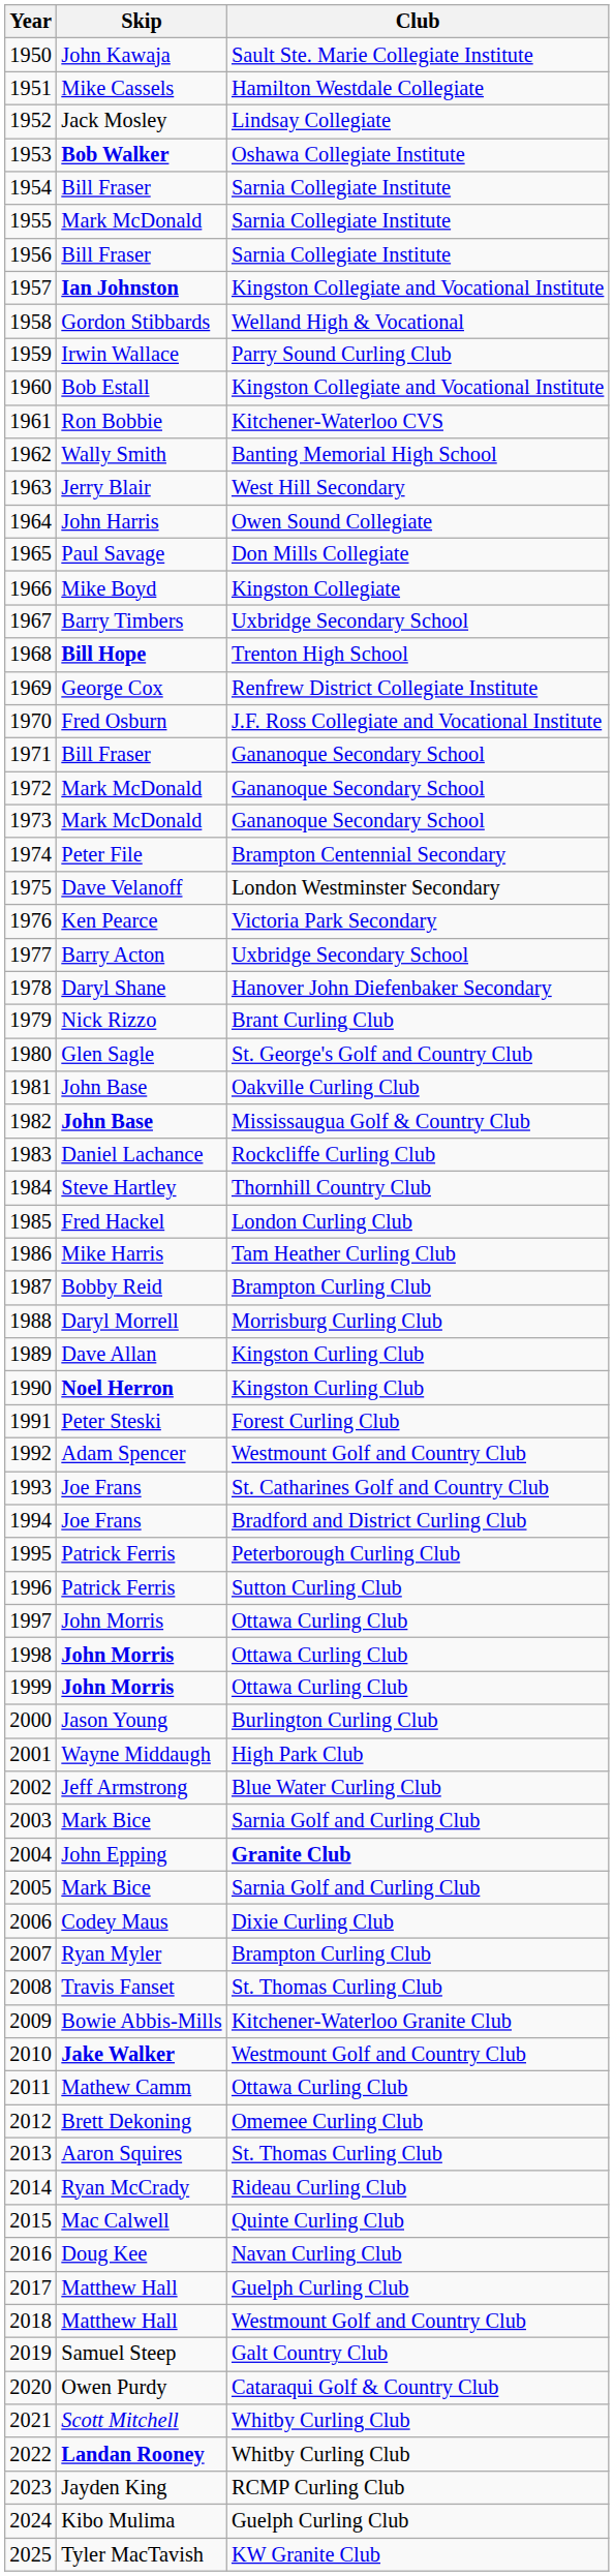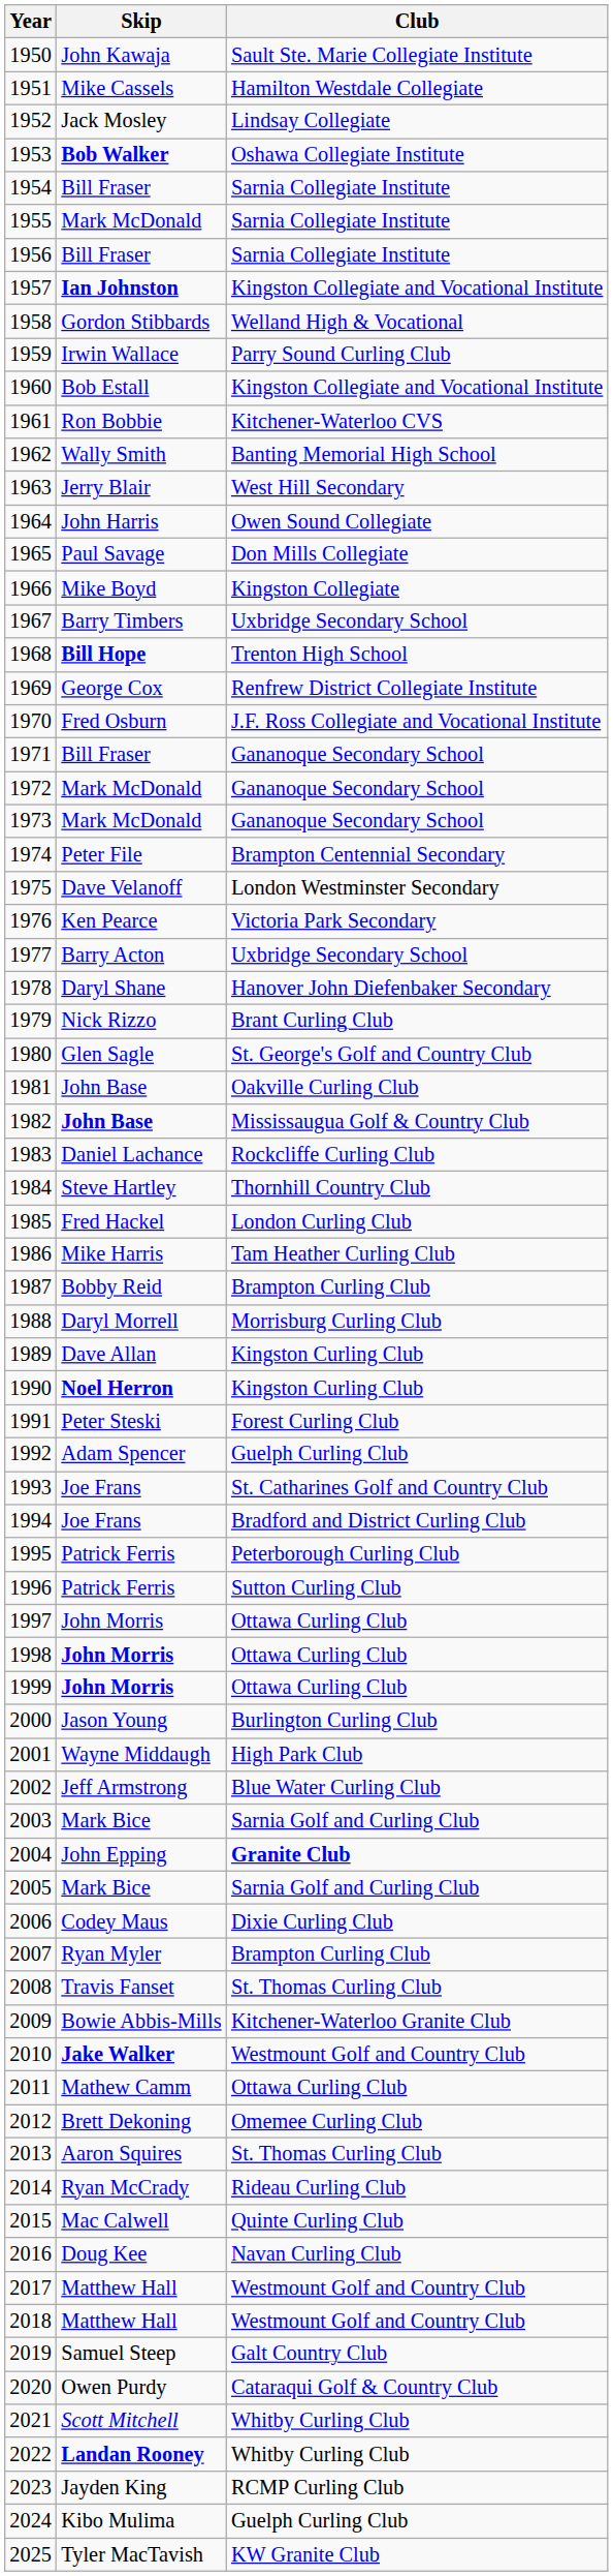 <table class="wikitable">
 <tr>
 <th>Year</th>
 <th>Skip</th>
 <th>Club</th>
 </tr>
 <tr>
 <td>1950</td>
 <td><a href='#'>John Kawaja</a></td>
 <td><a href='#'>Sault Ste. Marie Collegiate Institute</a></td>
 </tr>
 <tr>
 <td>1951</td>
 <td><a href='#'>Mike Cassels</a></td>
 <td><a href='#'>Hamilton Westdale Collegiate</a></td>
 </tr>
 <tr>
 <td>1952</td>
 <td>Jack Mosley</td>
 <td><a href='#'>Lindsay Collegiate</a></td>
 </tr>
 <tr>
 <td>1953</td>
 <td><strong><a href='#'>Bob Walker</a></strong></td>
 <td><a href='#'>Oshawa Collegiate Institute</a></td>
 </tr>
 <tr>
 <td>1954</td>
 <td><a href='#'>Bill Fraser</a></td>
 <td><a href='#'>Sarnia Collegiate Institute</a></td>
 </tr>
 <tr>
 <td>1955</td>
 <td><a href='#'>Mark McDonald</a></td>
 <td><a href='#'>Sarnia Collegiate Institute</a></td>
 </tr>
 <tr>
 <td>1956</td>
 <td><a href='#'>Bill Fraser</a></td>
 <td><a href='#'>Sarnia Collegiate Institute</a></td>
 </tr>
 <tr>
 <td>1957</td>
 <td><strong><a href='#'>Ian Johnston</a></strong></td>
 <td><a href='#'>Kingston Collegiate and Vocational Institute</a></td>
 </tr>
 <tr>
 <td>1958</td>
 <td><a href='#'>Gordon Stibbards</a></td>
 <td><a href='#'>Welland High & Vocational</a></td>
 </tr>
 <tr>
 <td>1959</td>
 <td><a href='#'>Irwin Wallace</a></td>
 <td><a href='#'>Parry Sound Curling Club</a></td>
 </tr>
 <tr>
 <td>1960</td>
 <td><a href='#'>Bob Estall</a></td>
 <td><a href='#'>Kingston Collegiate and Vocational Institute</a></td>
 </tr>
 <tr>
 <td>1961</td>
 <td><a href='#'>Ron Bobbie</a></td>
 <td><a href='#'>Kitchener-Waterloo CVS</a></td>
 </tr>
 <tr>
 <td>1962</td>
 <td><a href='#'>Wally Smith</a></td>
 <td><a href='#'>Banting Memorial High School</a></td>
 </tr>
 <tr>
 <td>1963</td>
 <td><a href='#'>Jerry Blair</a></td>
 <td><a href='#'>West Hill Secondary</a></td>
 </tr>
 <tr>
 <td>1964</td>
 <td><a href='#'>John Harris</a></td>
 <td><a href='#'>Owen Sound Collegiate</a></td>
 </tr>
 <tr>
 <td>1965</td>
 <td><a href='#'>Paul Savage</a></td>
 <td><a href='#'>Don Mills Collegiate</a></td>
 </tr>
 <tr>
 <td>1966</td>
 <td><a href='#'>Mike Boyd</a></td>
 <td><a href='#'>Kingston Collegiate</a></td>
 </tr>
 <tr>
 <td>1967</td>
 <td><a href='#'>Barry Timbers</a></td>
 <td><a href='#'>Uxbridge Secondary School</a></td>
 </tr>
 <tr>
 <td>1968</td>
 <td><strong><a href='#'>Bill Hope</a></strong></td>
 <td><a href='#'>Trenton High School</a></td>
 </tr>
 <tr>
 <td>1969</td>
 <td><a href='#'>George Cox</a></td>
 <td><a href='#'>Renfrew District Collegiate Institute</a></td>
 </tr>
 <tr>
 <td>1970</td>
 <td><a href='#'>Fred Osburn</a></td>
 <td><a href='#'>J.F. Ross Collegiate and Vocational Institute</a></td>
 </tr>
 <tr>
 <td>1971</td>
 <td><a href='#'>Bill Fraser</a></td>
 <td><a href='#'>Gananoque Secondary School</a></td>
 </tr>
 <tr>
 <td>1972</td>
 <td><a href='#'>Mark McDonald</a></td>
 <td><a href='#'>Gananoque Secondary School</a></td>
 </tr>
 <tr>
 <td>1973</td>
 <td><a href='#'>Mark McDonald</a></td>
 <td><a href='#'>Gananoque Secondary School</a></td>
 </tr>
 <tr>
 <td>1974</td>
 <td><a href='#'>Peter File</a></td>
 <td><a href='#'>Brampton Centennial Secondary</a></td>
 </tr>
 <tr>
 <td>1975</td>
 <td><a href='#'>Dave Velanoff</a></td>
 <td>London Westminster Secondary</td>
 </tr>
 <tr>
 <td>1976</td>
 <td><a href='#'>Ken Pearce</a></td>
 <td><a href='#'>Victoria Park Secondary</a></td>
 </tr>
 <tr>
 <td>1977</td>
 <td><a href='#'>Barry Acton</a></td>
 <td><a href='#'>Uxbridge Secondary School</a></td>
 </tr>
 <tr>
 <td>1978</td>
 <td><a href='#'>Daryl Shane</a></td>
 <td><a href='#'>Hanover John Diefenbaker Secondary</a></td>
 </tr>
 <tr>
 <td>1979</td>
 <td><a href='#'>Nick Rizzo</a></td>
 <td><a href='#'>Brant Curling Club</a></td>
 </tr>
 <tr>
 <td>1980</td>
 <td><a href='#'>Glen Sagle</a></td>
 <td><a href='#'>St. George's Golf and Country Club</a></td>
 </tr>
 <tr>
 <td>1981</td>
 <td><a href='#'>John Base</a></td>
 <td><a href='#'>Oakville Curling Club</a></td>
 </tr>
 <tr>
 <td>1982</td>
 <td><strong><a href='#'>John Base</a></strong></td>
 <td><a href='#'>Mississaugua Golf & Country Club</a></td>
 </tr>
 <tr>
 <td>1983</td>
 <td><a href='#'>Daniel Lachance</a></td>
 <td><a href='#'>Rockcliffe Curling Club</a></td>
 </tr>
 <tr>
 <td>1984</td>
 <td><a href='#'>Steve Hartley</a></td>
 <td><a href='#'>Thornhill Country Club</a></td>
 </tr>
 <tr>
 <td>1985</td>
 <td><a href='#'>Fred Hackel</a></td>
 <td><a href='#'>London Curling Club</a></td>
 </tr>
 <tr>
 <td>1986</td>
 <td><a href='#'>Mike Harris</a></td>
 <td><a href='#'>Tam Heather Curling Club</a></td>
 </tr>
 <tr>
 <td>1987</td>
 <td><a href='#'>Bobby Reid</a></td>
 <td><a href='#'>Brampton Curling Club</a></td>
 </tr>
 <tr>
 <td>1988</td>
 <td><a href='#'>Daryl Morrell</a></td>
 <td><a href='#'>Morrisburg Curling Club</a></td>
 </tr>
 <tr>
 <td>1989</td>
 <td><a href='#'>Dave Allan</a></td>
 <td><a href='#'>Kingston Curling Club</a></td>
 </tr>
 <tr>
 <td>1990</td>
 <td><strong><a href='#'>Noel Herron</a></strong></td>
 <td><a href='#'>Kingston Curling Club</a></td>
 </tr>
 <tr>
 <td>1991</td>
 <td><a href='#'>Peter Steski</a></td>
 <td><a href='#'>Forest Curling Club</a></td>
 </tr>
 <tr>
 <td>1992</td>
 <td><a href='#'>Adam Spencer</a></td>
-<td><a href='#'>Westmount Golf and Country Club</a></td>
+<td><a href='#'>Guelph Curling Club</a></td>
 </tr>
 <tr>
 <td>1993</td>
 <td><a href='#'>Joe Frans</a></td>
 <td><a href='#'>St. Catharines Golf and Country Club</a></td>
 </tr>
 <tr>
 <td>1994</td>
 <td><a href='#'>Joe Frans</a></td>
 <td><a href='#'>Bradford and District Curling Club</a></td>
 </tr>
 <tr>
 <td>1995</td>
 <td><a href='#'>Patrick Ferris</a></td>
 <td><a href='#'>Peterborough Curling Club</a></td>
 </tr>
 <tr>
 <td>1996</td>
 <td><a href='#'>Patrick Ferris</a></td>
 <td><a href='#'>Sutton Curling Club</a></td>
 </tr>
 <tr>
 <td>1997</td>
 <td><a href='#'>John Morris</a></td>
 <td><a href='#'>Ottawa Curling Club</a></td>
 </tr>
 <tr>
 <td>1998</td>
 <td><strong><a href='#'>John Morris</a></strong></td>
 <td><a href='#'>Ottawa Curling Club</a></td>
 </tr>
 <tr>
 <td>1999</td>
 <td><strong><a href='#'>John Morris</a></strong></td>
 <td><a href='#'>Ottawa Curling Club</a></td>
 </tr>
 <tr>
 <td>2000</td>
 <td><a href='#'>Jason Young</a></td>
 <td><a href='#'>Burlington Curling Club</a></td>
 </tr>
 <tr>
 <td>2001</td>
 <td><a href='#'>Wayne Middaugh</a></td>
 <td><a href='#'>High Park Club</a></td>
 </tr>
 <tr>
 <td>2002</td>
 <td><a href='#'>Jeff Armstrong</a></td>
 <td><a href='#'>Blue Water Curling Club</a></td>
 </tr>
 <tr>
 <td>2003</td>
 <td><a href='#'>Mark Bice</a></td>
 <td><a href='#'>Sarnia Golf and Curling Club</a></td>
 </tr>
 <tr>
 <td>2004</td>
 <td><a href='#'>John Epping</a></td>
 <td><strong><a href='#'>Granite Club</a></strong></td>
 </tr>
 <tr>
 <td>2005</td>
 <td><a href='#'>Mark Bice</a></td>
 <td><a href='#'>Sarnia Golf and Curling Club</a></td>
 </tr>
 <tr>
 <td>2006</td>
 <td><a href='#'>Codey Maus</a></td>
 <td><a href='#'>Dixie Curling Club</a></td>
 </tr>
 <tr>
 <td>2007</td>
 <td><a href='#'>Ryan Myler</a></td>
 <td><a href='#'>Brampton Curling Club</a></td>
 </tr>
 <tr>
 <td>2008</td>
 <td><a href='#'>Travis Fanset</a></td>
 <td><a href='#'>St. Thomas Curling Club</a></td>
 </tr>
 <tr>
 <td>2009</td>
 <td><a href='#'>Bowie Abbis-Mills</a></td>
 <td><a href='#'>Kitchener-Waterloo Granite Club</a></td>
 </tr>
 <tr>
 <td>2010</td>
 <td><strong><a href='#'>Jake Walker</a></strong></td>
 <td><a href='#'>Westmount Golf and Country Club</a></td>
 </tr>
 <tr>
 <td>2011</td>
 <td><a href='#'>Mathew Camm</a></td>
 <td><a href='#'>Ottawa Curling Club</a></td>
 </tr>
 <tr>
 <td>2012</td>
 <td><a href='#'>Brett Dekoning</a></td>
 <td><a href='#'>Omemee Curling Club</a></td>
 </tr>
 <tr>
 <td>2013</td>
 <td><a href='#'>Aaron Squires</a></td>
 <td><a href='#'>St. Thomas Curling Club</a></td>
 </tr>
 <tr>
 <td>2014</td>
 <td><a href='#'>Ryan McCrady</a></td>
 <td><a href='#'>Rideau Curling Club</a></td>
 </tr>
 <tr>
 <td>2015</td>
 <td><a href='#'>Mac Calwell</a></td>
 <td><a href='#'>Quinte Curling Club</a></td>
 </tr>
 <tr>
 <td>2016</td>
 <td><a href='#'>Doug Kee</a></td>
 <td><a href='#'>Navan Curling Club</a></td>
 </tr>
 <tr>
 <td>2017</td>
 <td><a href='#'>Matthew Hall</a></td>
-<td><a href='#'>Guelph Curling Club</a></td>
+<td><a href='#'>Westmount Golf and Country Club</a></td>
 </tr>
 <tr>
 <td>2018</td>
 <td><a href='#'>Matthew Hall</a></td>
 <td><a href='#'>Westmount Golf and Country Club</a></td>
 </tr>
 <tr>
 <td>2019</td>
 <td>Samuel Steep</td>
 <td><a href='#'>Galt Country Club</a></td>
 </tr>
 <tr>
 <td>2020</td>
 <td>Owen Purdy</td>
 <td><a href='#'>Cataraqui Golf & Country Club</a></td>
 </tr>
 <tr>
 <td>2021</td>
 <td><em><a href='#'>Scott Mitchell</a></em></td>
 <td><a href='#'>Whitby Curling Club</a></td>
 </tr>
 <tr>
 <td>2022</td>
 <td><strong><a href='#'>Landan Rooney</a></strong></td>
 <td>Whitby Curling Club</td>
 </tr>
 <tr>
 <td>2023</td>
 <td>Jayden King</td>
 <td>RCMP Curling Club</td>
 </tr>
 <tr>
 <td>2024</td>
 <td>Kibo Mulima</td>
 <td>Guelph Curling Club</td>
 </tr>
 <tr>
 <td>2025</td>
 <td>Tyler MacTavish</td>
 <td><a href='#'>KW Granite Club</a></td>
 </tr>
 </table>
